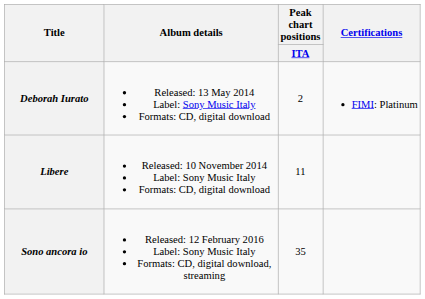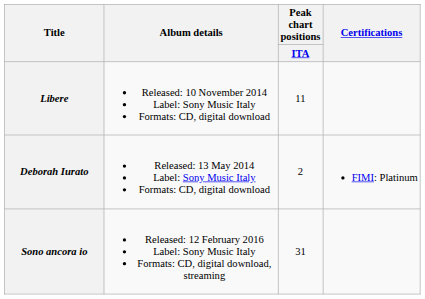 <table class="wikitable plainrowheaders" style="text-align:center;">
 <tr>
 <th rowspan="2" scope="col" style="width:9em;">Title</th>
 <th rowspan="2" scope="col" style="width:16em;">Album details</th>
 <th colspan="1" scope="col">Peak chart positions</th>
 <th rowspan="2" scope="col"><a href='#'>Certifications</a></th>
 </tr>
 <tr>
 <th width="35"><a href='#'>ITA</a></th>
 </tr>
 <tr>
+<th scope="row"><em>Libere</em></th>
+<td><br><ul><li>Released: 10 November 2014</li><li>Label: Sony Music Italy</li><li>Formats: CD, digital download</li></ul></td>
+<td>11</td>
+<td></td>
+</tr>
+<tr>
 <th scope="row"><em>Deborah Iurato</em></th>
 <td><br><ul><li>Released: 13 May 2014</li><li>Label: <a href='#'>Sony Music Italy</a></li><li>Formats: CD, digital download</li></ul></td>
 <td>2</td>
 <td><br><ul><li><a href='#'>FIMI</a>: Platinum</li></ul></td>
 </tr>
 <tr>
-<th scope="row"><em>Libere</em></th>
-<td><br><ul><li>Released: 10 November 2014</li><li>Label: Sony Music Italy</li><li>Formats: CD, digital download</li></ul></td>
-<td>11</td>
-<td></td>
-</tr>
-<tr>
 <th scope="row"><em>Sono ancora io</em></th>
 <td><br><ul><li>Released: 12 February 2016</li><li>Label: Sony Music Italy</li><li>Formats: CD, digital download, streaming</li></ul></td>
-<td>35</td>
+<td>31</td>
 <td></td>
 </tr>
 </table>
